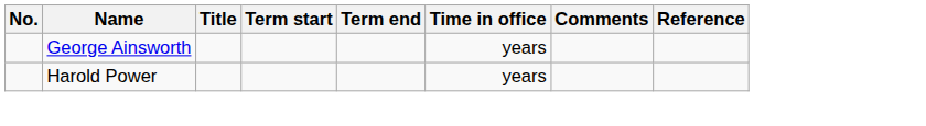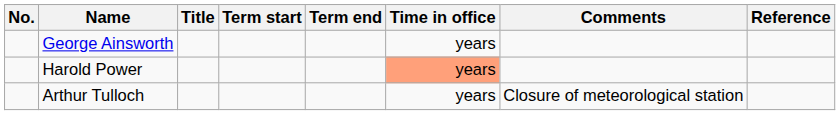 <table class="wikitable sortable">
 <tr>
 <th>No.</th>
 <th>Name</th>
 <th>Title</th>
 <th>Term start</th>
 <th>Term end</th>
 <th>Time in office</th>
 <th>Comments</th>
 <th>Reference</th>
 </tr>
 <tr>
 <td></td>
 <td><a href='#'>George Ainsworth</a></td>
 <td></td>
 <td></td>
 <td></td>
 <td align=right> years</td>
 <td></td>
 <td></td>
 </tr>
 <tr>
 <td></td>
 <td>Harold Power</td>
 <td></td>
 <td></td>
 <td></td>
-<td align=right> years</td>
+<td align=right style="background: lightsalmon;"> years</td>
 <td></td>
 <td></td>
 </tr>
+<tr>
+<td></td>
+<td>Arthur Tulloch</td>
+<td></td>
+<td></td>
+<td></td>
+<td align=right> years</td>
+<td>Closure of meteorological station</td>
+<td></td>
+</tr>
 </table>
